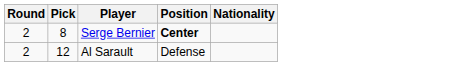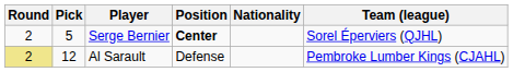 <table class="wikitable">
 <tr>
 <th>Round</th>
 <th>Pick</th>
 <th>Player</th>
 <th>Position</th>
 <th>Nationality</th>
+<th>Team (league)</th>
 </tr>
 <tr>
 <td style="text-align:center">2</td>
-<td style="text-align:center">8</td>
+<td style="text-align:center">5</td>
 <td><a href='#'>Serge Bernier</a></td>
 <td><strong>Center</strong></td>
 <td></td>
+<td><a href='#'>Sorel Éperviers</a> (<a href='#'>QJHL</a>)</td>
 </tr>
 <tr>
-<td style="text-align:center">2</td>
+<td style="background: khaki; text-align:center">2</td>
 <td style="text-align:center">12</td>
 <td>Al Sarault</td>
 <td>Defense</td>
 <td></td>
+<td><a href='#'>Pembroke Lumber Kings</a> (<a href='#'>CJAHL</a>)</td>
 </tr>
 </table>
